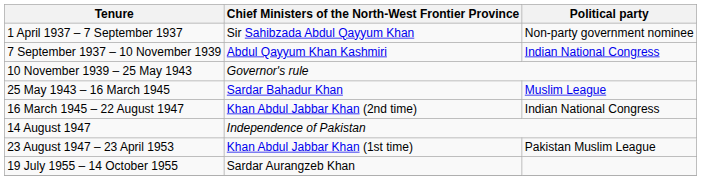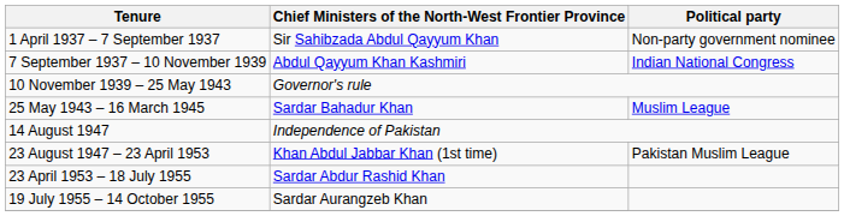 <table class="wikitable">
 <tr>
 <th>Tenure</th>
 <th>Chief Ministers of the North-West Frontier Province</th>
 <th>Political party</th>
 </tr>
 <tr>
 <td>1 April 1937 – 7 September 1937</td>
 <td>Sir <a href='#'>Sahibzada Abdul Qayyum Khan</a></td>
 <td>Non-party government nominee</td>
 </tr>
 <tr>
 <td>7 September 1937 – 10 November 1939</td>
 <td><a href='#'>Abdul Qayyum Khan Kashmiri</a></td>
 <td><a href='#'>Indian National Congress</a></td>
 </tr>
 <tr>
 <td>10 November 1939 – 25 May 1943</td>
 <td colspan=2><em>Governor's rule</em></td>
 </tr>
 <tr>
 <td>25 May 1943 – 16 March 1945</td>
 <td><a href='#'>Sardar Bahadur Khan</a></td>
 <td><a href='#'>Muslim League</a></td>
 </tr>
 <tr>
-<td>16 March 1945 – 22 August 1947</td>
-<td><a href='#'>Khan Abdul Jabbar Khan</a> (2nd time)</td>
-<td>Indian National Congress</td>
-</tr>
-<tr>
 <td>14 August 1947</td>
 <td colspan=2><em>Independence of Pakistan</em></td>
 </tr>
 <tr>
 <td>23 August 1947 – 23 April 1953</td>
 <td><a href='#'>Khan Abdul Jabbar Khan</a> (1st time)</td>
 <td>Pakistan Muslim League</td>
 </tr>
 <tr>
+<td>23 April 1953 – 18 July 1955</td>
+<td><a href='#'>Sardar Abdur Rashid Khan</a></td>
+<td></td>
+</tr>
+<tr>
 <td>19 July 1955 – 14 October 1955</td>
 <td>Sardar Aurangzeb Khan</td>
 <td></td>
 </tr>
 <tr>
 </tr>
 </table>
